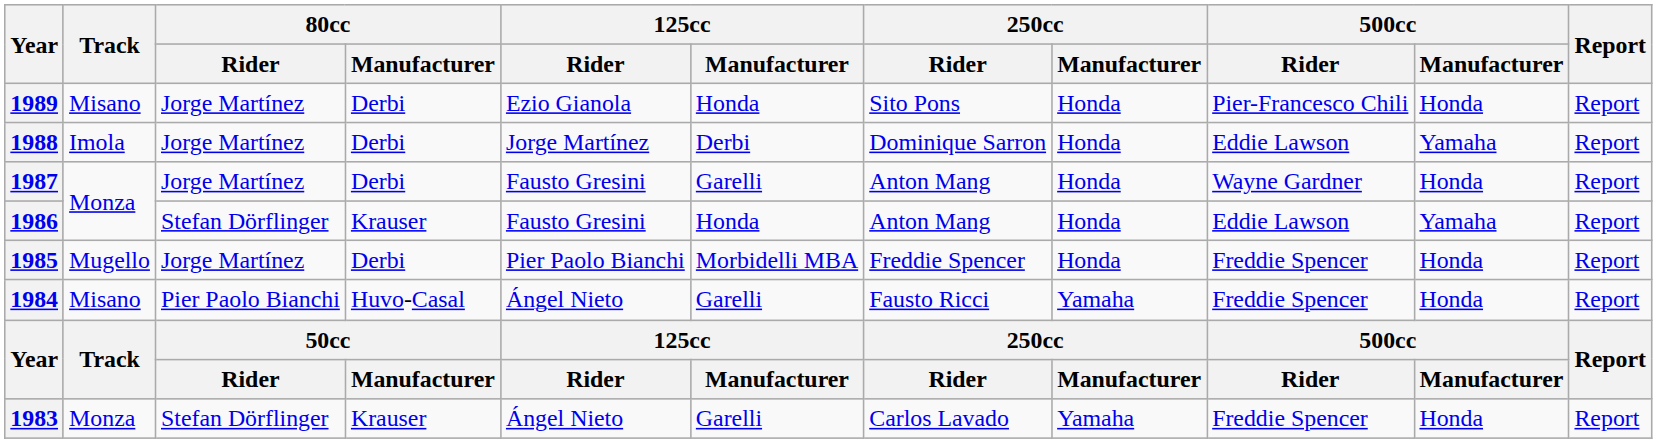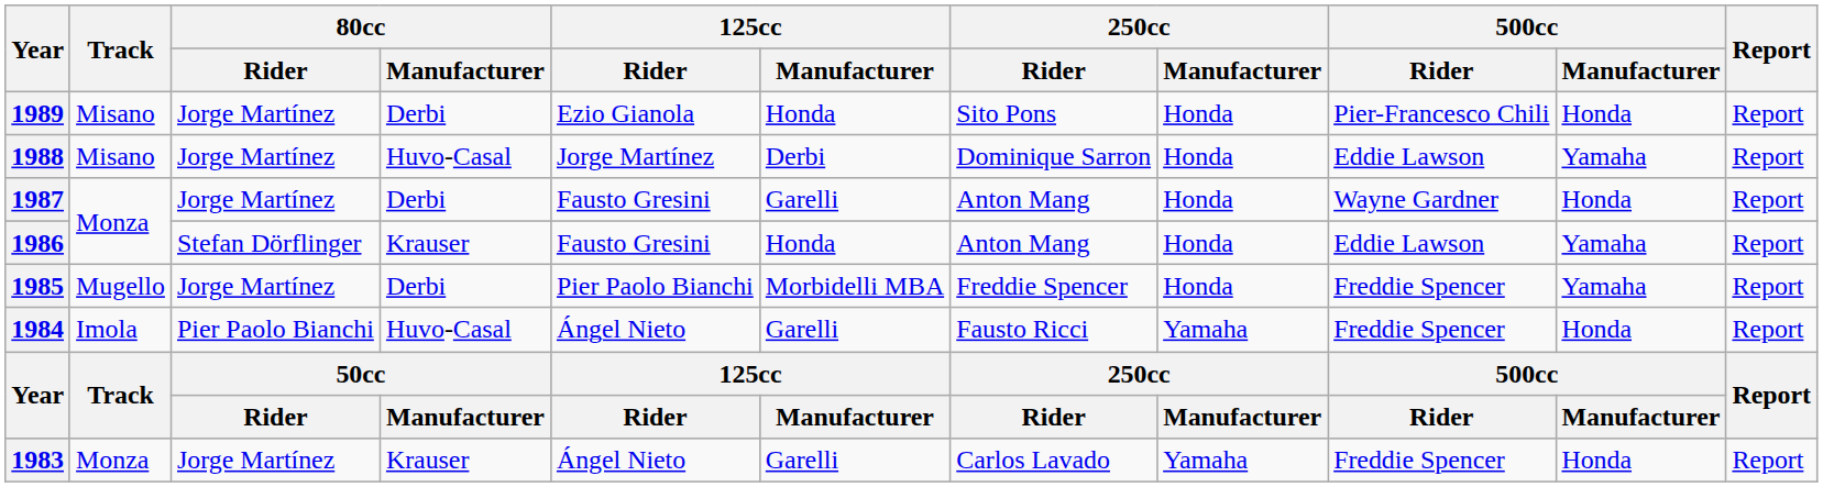 <table class="wikitable" style="font-size: 95%;">
 <tr>
 <th rowspan=2>Year</th>
 <th rowspan=2>Track</th>
 <th colspan=2>80cc</th>
 <th colspan=2>125cc</th>
 <th colspan=2>250cc</th>
 <th colspan=2>500cc</th>
 <th rowspan=2>Report</th>
 </tr>
 <tr>
 <th>Rider</th>
 <th>Manufacturer</th>
 <th>Rider</th>
 <th>Manufacturer</th>
 <th>Rider</th>
 <th>Manufacturer</th>
 <th>Rider</th>
 <th>Manufacturer</th>
 </tr>
 <tr>
 <th><a href='#'>1989</a></th>
 <td><a href='#'>Misano</a></td>
 <td> <a href='#'>Jorge Martínez</a></td>
 <td><a href='#'>Derbi</a></td>
 <td> <a href='#'>Ezio Gianola</a></td>
 <td><a href='#'>Honda</a></td>
 <td> <a href='#'>Sito Pons</a></td>
 <td><a href='#'>Honda</a></td>
 <td> <a href='#'>Pier-Francesco Chili</a></td>
 <td><a href='#'>Honda</a></td>
 <td><a href='#'>Report</a></td>
 </tr>
 <tr>
 <th><a href='#'>1988</a></th>
-<td><a href='#'>Imola</a></td>
+<td><a href='#'>Misano</a></td>
 <td> <a href='#'>Jorge Martínez</a></td>
-<td><a href='#'>Derbi</a></td>
+<td><a href='#'>Huvo</a>-<a href='#'>Casal</a></td>
 <td> <a href='#'>Jorge Martínez</a></td>
 <td><a href='#'>Derbi</a></td>
 <td> <a href='#'>Dominique Sarron</a></td>
 <td><a href='#'>Honda</a></td>
 <td> <a href='#'>Eddie Lawson</a></td>
 <td><a href='#'>Yamaha</a></td>
 <td><a href='#'>Report</a></td>
 </tr>
 <tr>
 <th><a href='#'>1987</a></th>
 <td rowspan="2"><a href='#'>Monza</a></td>
 <td> <a href='#'>Jorge Martínez</a></td>
 <td><a href='#'>Derbi</a></td>
 <td> <a href='#'>Fausto Gresini</a></td>
 <td><a href='#'>Garelli</a></td>
 <td> <a href='#'>Anton Mang</a></td>
 <td><a href='#'>Honda</a></td>
 <td> <a href='#'>Wayne Gardner</a></td>
 <td><a href='#'>Honda</a></td>
 <td><a href='#'>Report</a></td>
 </tr>
 <tr>
 <th><a href='#'>1986</a></th>
 <td> <a href='#'>Stefan Dörflinger</a></td>
 <td><a href='#'>Krauser</a></td>
 <td> <a href='#'>Fausto Gresini</a></td>
 <td><a href='#'>Honda</a></td>
 <td> <a href='#'>Anton Mang</a></td>
 <td><a href='#'>Honda</a></td>
 <td> <a href='#'>Eddie Lawson</a></td>
 <td><a href='#'>Yamaha</a></td>
 <td><a href='#'>Report</a></td>
 </tr>
 <tr>
 <th><a href='#'>1985</a></th>
 <td><a href='#'>Mugello</a></td>
 <td> <a href='#'>Jorge Martínez</a></td>
 <td><a href='#'>Derbi</a></td>
 <td> <a href='#'>Pier Paolo Bianchi</a></td>
 <td><a href='#'>Morbidelli MBA</a></td>
 <td> <a href='#'>Freddie Spencer</a></td>
 <td><a href='#'>Honda</a></td>
 <td> <a href='#'>Freddie Spencer</a></td>
-<td><a href='#'>Honda</a></td>
+<td><a href='#'>Yamaha</a></td>
 <td><a href='#'>Report</a></td>
 </tr>
 <tr>
 <th><a href='#'>1984</a></th>
-<td><a href='#'>Misano</a></td>
+<td><a href='#'>Imola</a></td>
 <td> <a href='#'>Pier Paolo Bianchi</a></td>
 <td><a href='#'>Huvo</a>-<a href='#'>Casal</a></td>
 <td> <a href='#'>Ángel Nieto</a></td>
 <td><a href='#'>Garelli</a></td>
 <td> <a href='#'>Fausto Ricci</a></td>
 <td><a href='#'>Yamaha</a></td>
 <td> <a href='#'>Freddie Spencer</a></td>
 <td><a href='#'>Honda</a></td>
 <td><a href='#'>Report</a></td>
 </tr>
 <tr>
 <th rowspan=2>Year</th>
 <th rowspan=2>Track</th>
 <th colspan=2>50cc</th>
 <th colspan=2>125cc</th>
 <th colspan=2>250cc</th>
 <th colspan=2>500cc</th>
 <th rowspan=2>Report</th>
 </tr>
 <tr>
 <th>Rider</th>
 <th>Manufacturer</th>
 <th>Rider</th>
 <th>Manufacturer</th>
 <th>Rider</th>
 <th>Manufacturer</th>
 <th>Rider</th>
 <th>Manufacturer</th>
 </tr>
 <tr>
 <th><a href='#'>1983</a></th>
 <td><a href='#'>Monza</a></td>
-<td> <a href='#'>Stefan Dörflinger</a></td>
+<td> <a href='#'>Jorge Martínez</a></td>
 <td><a href='#'>Krauser</a></td>
 <td> <a href='#'>Ángel Nieto</a></td>
 <td><a href='#'>Garelli</a></td>
 <td> <a href='#'>Carlos Lavado</a></td>
 <td><a href='#'>Yamaha</a></td>
 <td> <a href='#'>Freddie Spencer</a></td>
 <td><a href='#'>Honda</a></td>
 <td><a href='#'>Report</a></td>
 </tr>
 </table>
